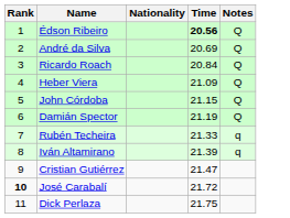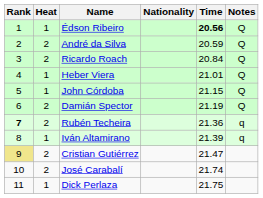 <table class="wikitable sortable" style="text-align:center">
 <tr>
 <th>Rank</th>
+<th>Heat</th>
 <th>Name</th>
 <th>Nationality</th>
 <th>Time</th>
 <th>Notes</th>
 </tr>
 <tr bgcolor=ccffcc>
+<td>1</td>
 <td>1</td>
 <td align=left><a href='#'>Édson Ribeiro</a></td>
 <td align=left></td>
 <td><strong>20.56</strong></td>
 <td>Q</td>
 </tr>
 <tr bgcolor=ccffcc>
 <td>2</td>
+<td>2</td>
 <td align=left><a href='#'>André da Silva</a></td>
 <td align=left></td>
-<td>20.69</td>
+<td>20.59</td>
 <td>Q</td>
 </tr>
 <tr bgcolor=ccffcc>
 <td>3</td>
+<td>2</td>
 <td align=left><a href='#'>Ricardo Roach</a></td>
 <td align=left></td>
 <td>20.84</td>
 <td>Q</td>
 </tr>
 <tr bgcolor=ccffcc>
 <td>4</td>
+<td>1</td>
 <td align=left><a href='#'>Heber Viera</a></td>
 <td align=left></td>
-<td>21.09</td>
+<td>21.01</td>
 <td>Q</td>
 </tr>
 <tr bgcolor=ccffcc>
 <td>5</td>
+<td>1</td>
 <td align=left><a href='#'>John Córdoba</a></td>
 <td align=left></td>
 <td>21.15</td>
 <td>Q</td>
 </tr>
 <tr bgcolor=ccffcc>
 <td>6</td>
+<td>2</td>
 <td align=left><a href='#'>Damián Spector</a></td>
 <td align=left></td>
 <td>21.19</td>
 <td>Q</td>
 </tr>
 <tr bgcolor=ddffdd>
-<td>7</td>
+<td><strong>7</strong></td>
+<td>2</td>
 <td align=left><a href='#'>Rubén Techeira</a></td>
 <td align=left></td>
-<td>21.33</td>
+<td>21.36</td>
 <td>q</td>
 </tr>
 <tr bgcolor=ddffdd>
 <td>8</td>
+<td>1</td>
 <td align=left><a href='#'>Iván Altamirano</a></td>
 <td align=left></td>
 <td>21.39</td>
 <td>q</td>
 </tr>
 <tr>
-<td>9</td>
+<td style="background: khaki;">9</td>
+<td>2</td>
 <td align=left><a href='#'>Cristian Gutiérrez</a></td>
 <td align=left></td>
 <td>21.47</td>
 <td></td>
 </tr>
 <tr>
-<td><strong>10</strong></td>
+<td>10</td>
+<td>2</td>
 <td align=left><a href='#'>José Carabalí</a></td>
 <td align=left></td>
-<td>21.72</td>
+<td>21.74</td>
 <td></td>
 </tr>
 <tr>
 <td>11</td>
+<td>1</td>
 <td align=left><a href='#'>Dick Perlaza</a></td>
 <td align=left></td>
 <td>21.75</td>
 <td></td>
 </tr>
 </table>
